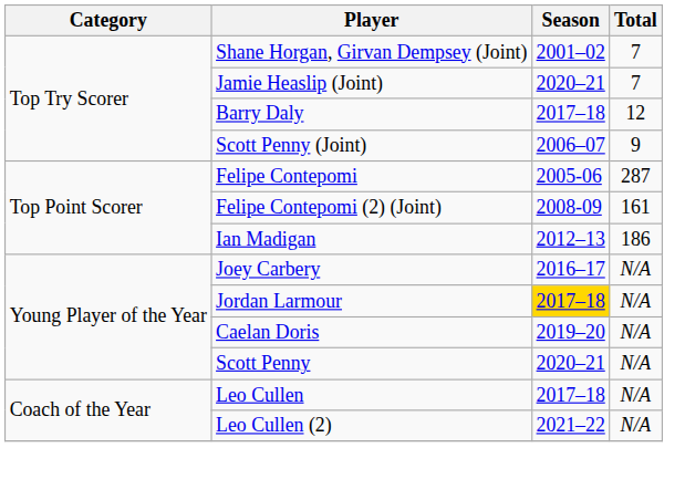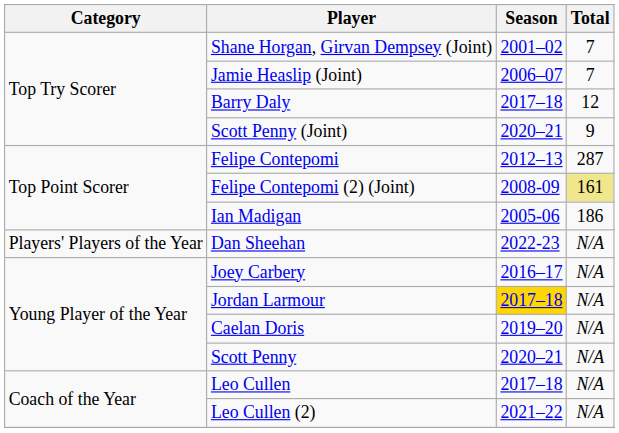 <table class="wikitable">
 <tr>
 <th>Category</th>
 <th>Player</th>
 <th>Season</th>
 <th>Total</th>
 </tr>
 <tr>
 <td rowspan="4">Top Try Scorer</td>
 <td><a href='#'>Shane Horgan</a>, <a href='#'>Girvan Dempsey</a> (Joint)</td>
 <td><a href='#'>2001–02</a></td>
 <td align=center>7</td>
 </tr>
 <tr>
 <td><a href='#'>Jamie Heaslip</a> (Joint)</td>
-<td><a href='#'>2020–21</a></td>
+<td><a href='#'>2006–07</a></td>
 <td align=center>7</td>
 </tr>
 <tr>
 <td><a href='#'>Barry Daly</a></td>
 <td><a href='#'>2017–18</a></td>
 <td align=center>12</td>
 </tr>
 <tr>
 <td><a href='#'>Scott Penny</a> (Joint)</td>
-<td><a href='#'>2006–07</a></td>
+<td><a href='#'>2020–21</a></td>
 <td align=center>9</td>
 </tr>
 <tr>
 <td rowspan="3">Top Point Scorer</td>
 <td><a href='#'>Felipe Contepomi</a></td>
-<td><a href='#'>2005-06</a></td>
+<td><a href='#'>2012–13</a></td>
 <td align=center>287</td>
 </tr>
 <tr>
 <td><a href='#'>Felipe Contepomi</a> (2) (Joint)</td>
 <td><a href='#'>2008-09</a></td>
-<td align=center>161</td>
+<td align=center style="background: khaki;">161</td>
 </tr>
 <tr>
 <td><a href='#'>Ian Madigan</a></td>
-<td><a href='#'>2012–13</a></td>
+<td><a href='#'>2005-06</a></td>
 <td align=center>186</td>
+</tr>
+<tr>
+<td rowspan="1">Players' Players of the Year</td>
+<td><a href='#'>Dan Sheehan</a></td>
+<td><a href='#'>2022-23</a></td>
+<td align=center><em>N/A</em></td>
 </tr>
 <tr>
 <td rowspan="4">Young Player of the Year</td>
 <td><a href='#'>Joey Carbery</a></td>
 <td><a href='#'>2016–17</a></td>
 <td align=center><em>N/A</em></td>
 </tr>
 <tr>
 <td><a href='#'>Jordan Larmour</a></td>
 <td style="background: gold;"><a href='#'>2017–18</a></td>
 <td align=center><em>N/A</em></td>
 </tr>
 <tr>
 <td><a href='#'>Caelan Doris</a></td>
 <td><a href='#'>2019–20</a></td>
 <td align=center><em>N/A</em></td>
 </tr>
 <tr>
 <td><a href='#'>Scott Penny</a></td>
 <td><a href='#'>2020–21</a></td>
 <td align=center><em>N/A</em></td>
 </tr>
 <tr>
 <td rowspan="2">Coach of the Year</td>
 <td><a href='#'>Leo Cullen</a></td>
 <td><a href='#'>2017–18</a></td>
 <td align=center><em>N/A</em></td>
 </tr>
 <tr>
 <td><a href='#'>Leo Cullen</a> (2)</td>
 <td><a href='#'>2021–22</a></td>
 <td align=center><em>N/A</em></td>
 </tr>
 <tr>
 </tr>
 </table>
